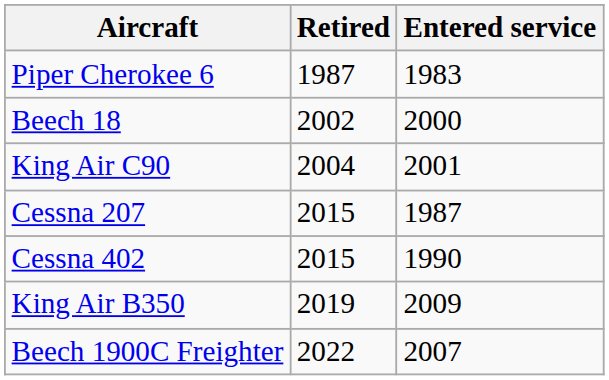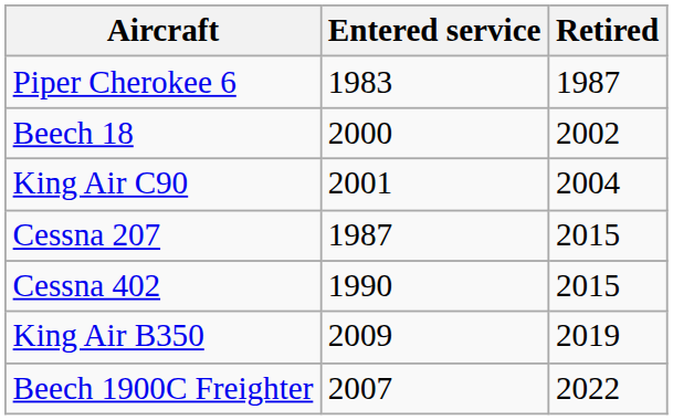 <table class="wikitable">
 <tr>
 <th>Aircraft</th>
+<th>Entered service</th>
 <th>Retired</th>
-<th>Entered service</th>
 </tr>
 <tr>
 <td><a href='#'>Piper Cherokee 6</a></td>
+<td>1983</td>
 <td>1987</td>
-<td>1983</td>
 </tr>
 <tr>
 <td><a href='#'>Beech 18</a></td>
+<td>2000</td>
 <td>2002</td>
-<td>2000</td>
 </tr>
 <tr>
 <td><a href='#'>King Air C90</a></td>
+<td>2001</td>
 <td>2004</td>
-<td>2001</td>
 </tr>
 <tr>
 <td><a href='#'>Cessna 207</a></td>
+<td>1987</td>
 <td>2015</td>
-<td>1987</td>
 </tr>
 <tr>
 <td><a href='#'>Cessna 402</a></td>
+<td>1990</td>
 <td>2015</td>
-<td>1990</td>
 </tr>
 <tr>
 <td><a href='#'>King Air B350</a></td>
+<td>2009</td>
 <td>2019</td>
-<td>2009</td>
 </tr>
 <tr>
 <td><a href='#'>Beech 1900C Freighter</a></td>
+<td>2007</td>
 <td>2022</td>
-<td>2007</td>
 </tr>
 </table>
